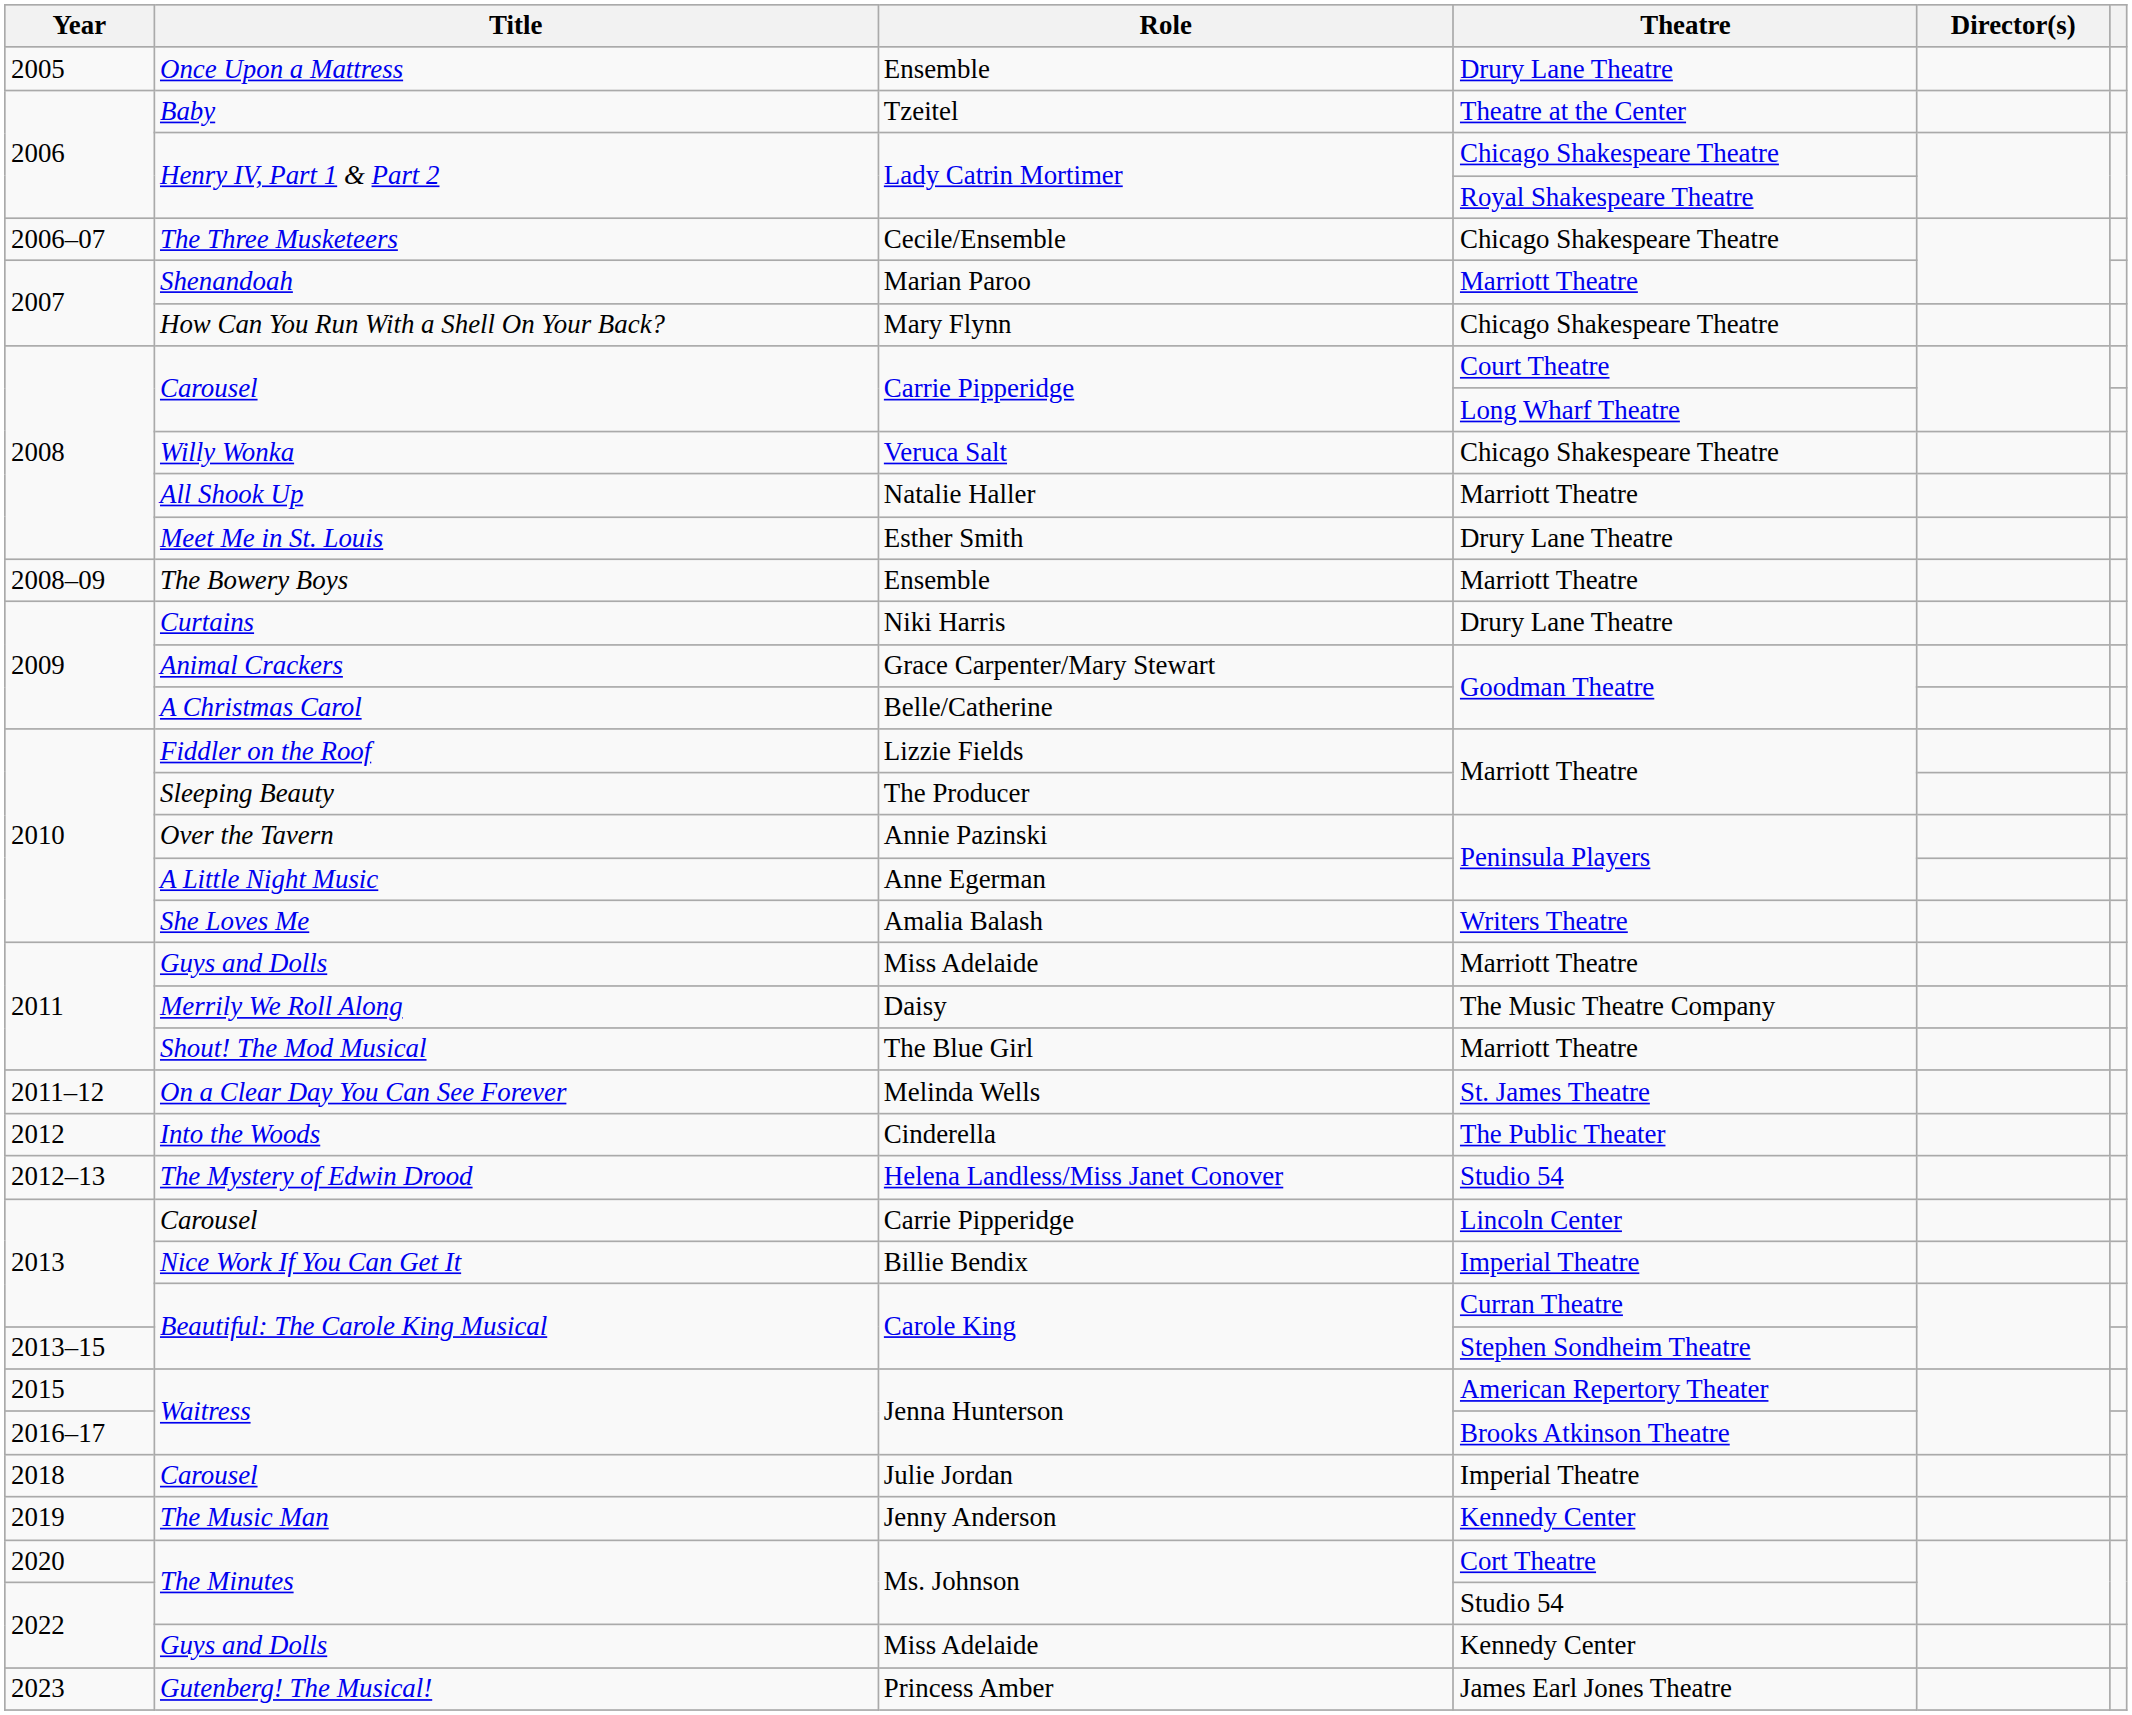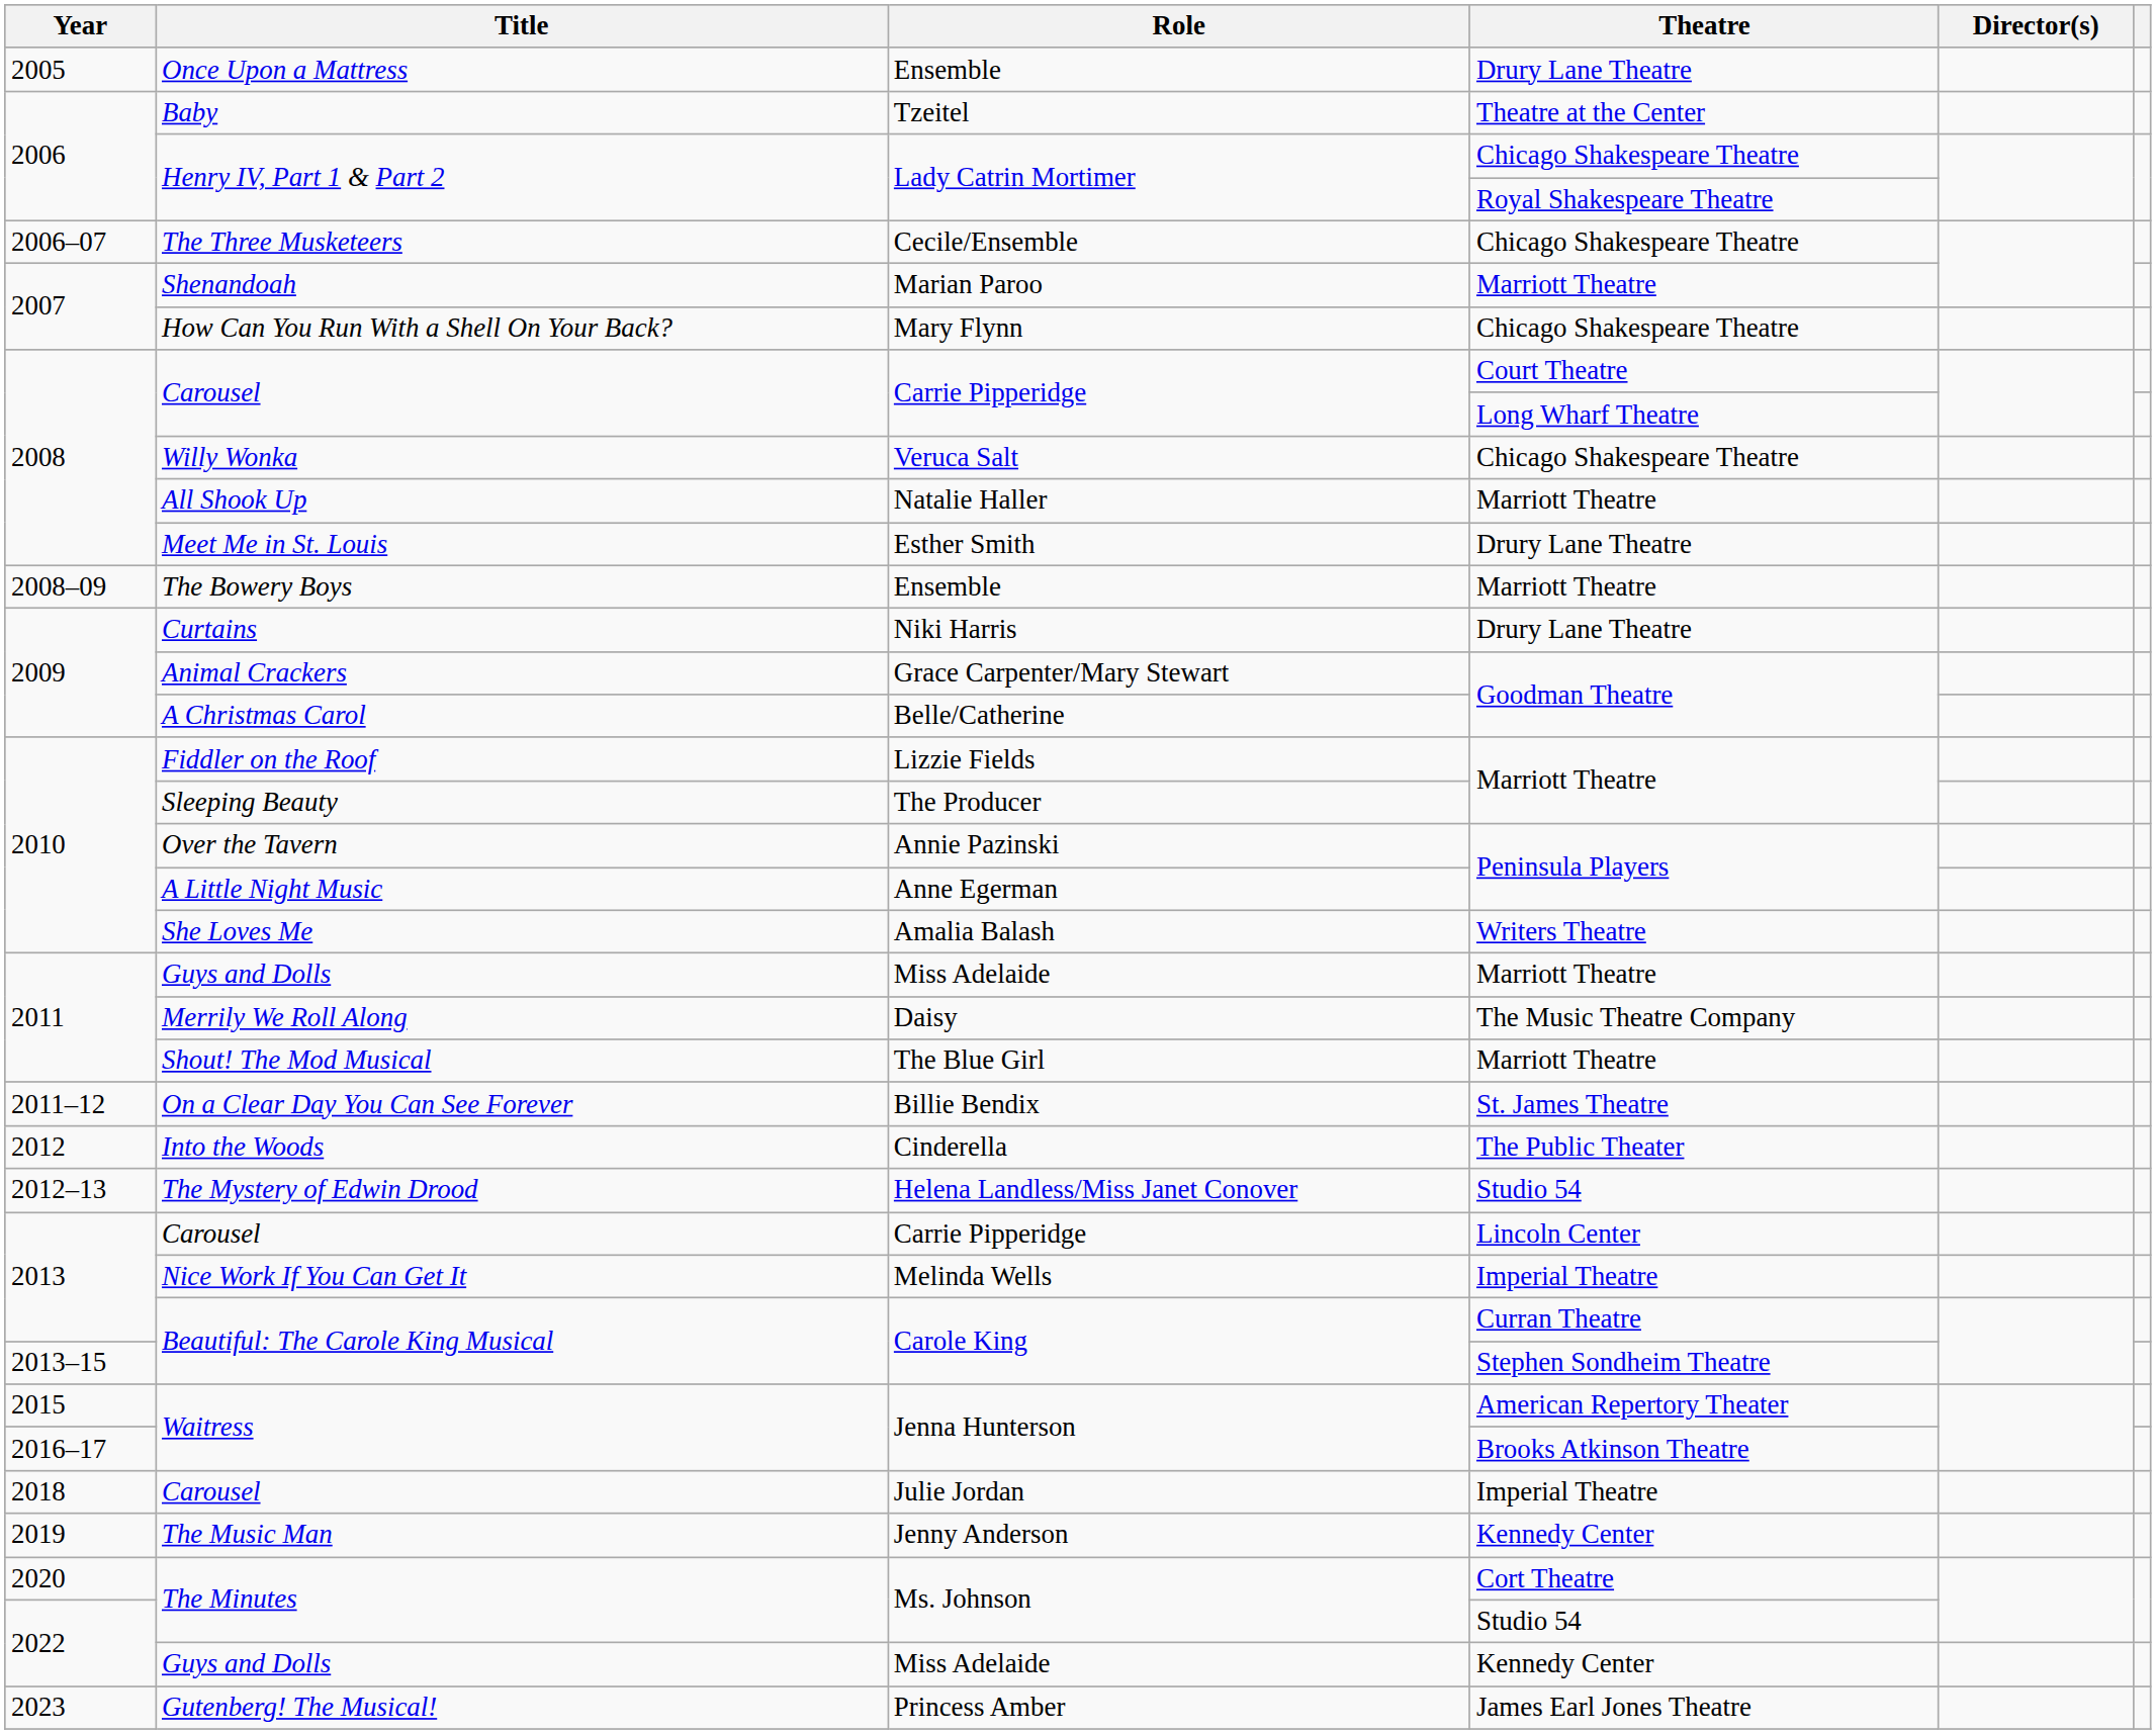 <table class="wikitable sortable" style="width:100%">
 <tr>
 <th>Year</th>
 <th>Title</th>
 <th>Role</th>
 <th>Theatre</th>
 <th>Director(s)</th>
 <th></th>
 </tr>
 <tr>
 <td>2005</td>
 <td><em><a href='#'>Once Upon a Mattress</a></em></td>
 <td>Ensemble </td>
 <td><a href='#'>Drury Lane Theatre</a></td>
 <td></td>
 <td></td>
 </tr>
 <tr>
 <td rowspan="3">2006</td>
 <td><em><a href='#'>Baby</a></em></td>
 <td>Tzeitel</td>
 <td><a href='#'>Theatre at the Center</a></td>
 <td></td>
 <td></td>
 </tr>
 <tr>
 <td rowspan="2"><em><a href='#'>Henry IV, Part 1</a> & <a href='#'>Part 2</a></em></td>
 <td rowspan="2"><a href='#'>Lady Catrin Mortimer</a> </td>
 <td><a href='#'>Chicago Shakespeare Theatre</a></td>
 <td rowspan=2></td>
 <td rowspan=2></td>
 </tr>
 <tr>
 <td><a href='#'>Royal Shakespeare Theatre</a></td>
 </tr>
 <tr>
 <td>2006–07</td>
 <td><em><a href='#'>The Three Musketeers</a></em></td>
 <td>Cecile/Ensemble</td>
 <td>Chicago Shakespeare Theatre</td>
 <td rowspan=2></td>
 <td></td>
 </tr>
 <tr>
 <td rowspan="2">2007</td>
 <td><em><a href='#'>Shenandoah</a></em></td>
 <td>Marian Paroo</td>
 <td><a href='#'>Marriott Theatre</a></td>
 <td></td>
 </tr>
 <tr>
 <td><em>How Can You Run With a Shell On Your Back?</em></td>
 <td>Mary Flynn</td>
 <td>Chicago Shakespeare Theatre</td>
 <td></td>
 <td></td>
 </tr>
 <tr>
 <td rowspan="5">2008</td>
 <td rowspan="2"><em><a href='#'>Carousel</a></em></td>
 <td rowspan="2"><a href='#'>Carrie Pipperidge</a></td>
 <td><a href='#'>Court Theatre</a></td>
 <td rowspan=2></td>
 <td></td>
 </tr>
 <tr>
 <td><a href='#'>Long Wharf Theatre</a></td>
 <td></td>
 </tr>
 <tr>
 <td><em><a href='#'>Willy Wonka</a></em></td>
 <td><a href='#'>Veruca Salt</a></td>
 <td>Chicago Shakespeare Theatre</td>
 <td></td>
 <td></td>
 </tr>
 <tr>
 <td><em><a href='#'>All Shook Up</a></em></td>
 <td>Natalie Haller</td>
 <td>Marriott Theatre</td>
 <td></td>
 <td></td>
 </tr>
 <tr>
 <td><em><a href='#'>Meet Me in St. Louis</a></em></td>
 <td>Esther Smith</td>
 <td>Drury Lane Theatre</td>
 <td></td>
 <td></td>
 </tr>
 <tr>
 <td>2008–09</td>
 <td><em>The Bowery Boys</em></td>
 <td>Ensemble</td>
 <td>Marriott Theatre</td>
 <td></td>
 <td></td>
 </tr>
 <tr>
 <td rowspan="3">2009</td>
 <td><em><a href='#'>Curtains</a></em></td>
 <td>Niki Harris</td>
 <td>Drury Lane Theatre</td>
 <td></td>
 <td></td>
 </tr>
 <tr>
 <td><em><a href='#'>Animal Crackers</a></em></td>
 <td>Grace Carpenter/Mary Stewart</td>
 <td rowspan="2"><a href='#'>Goodman Theatre</a></td>
 <td></td>
 <td></td>
 </tr>
 <tr>
 <td><em><a href='#'>A Christmas Carol</a></em></td>
 <td>Belle/Catherine</td>
 <td></td>
 <td></td>
 </tr>
 <tr>
 <td rowspan="5">2010</td>
 <td><em><a href='#'>Fiddler on the Roof</a></em></td>
 <td>Lizzie Fields</td>
 <td rowspan="2">Marriott Theatre</td>
 <td></td>
 <td></td>
 </tr>
 <tr>
 <td><em>Sleeping Beauty</em></td>
 <td>The Producer </td>
 <td></td>
 <td></td>
 </tr>
 <tr>
 <td><em>Over the Tavern</em></td>
 <td>Annie Pazinski</td>
 <td rowspan="2"><a href='#'>Peninsula Players</a></td>
 <td></td>
 <td></td>
 </tr>
 <tr>
 <td><em><a href='#'>A Little Night Music</a></em></td>
 <td>Anne Egerman</td>
 <td></td>
 <td></td>
 </tr>
 <tr>
 <td><em><a href='#'>She Loves Me</a></em></td>
 <td>Amalia Balash</td>
 <td><a href='#'>Writers Theatre</a></td>
 <td></td>
 <td></td>
 </tr>
 <tr>
 <td rowspan="3">2011</td>
 <td><em><a href='#'>Guys and Dolls</a></em></td>
 <td>Miss Adelaide</td>
 <td>Marriott Theatre</td>
 <td></td>
 <td></td>
 </tr>
 <tr>
 <td><em><a href='#'>Merrily We Roll Along</a></em></td>
 <td>Daisy</td>
 <td>The Music Theatre Company</td>
 <td></td>
 <td></td>
 </tr>
 <tr>
 <td><em><a href='#'>Shout! The Mod Musical</a></em></td>
 <td>The Blue Girl</td>
 <td>Marriott Theatre</td>
 <td></td>
 <td></td>
 </tr>
 <tr>
 <td>2011–12</td>
 <td><em><a href='#'>On a Clear Day You Can See Forever</a></em></td>
-<td>Melinda Wells</td>
+<td>Billie Bendix </td>
 <td><a href='#'>St. James Theatre</a></td>
 <td></td>
 <td></td>
 </tr>
 <tr>
 <td>2012</td>
 <td><em><a href='#'>Into the Woods</a></em></td>
 <td>Cinderella</td>
 <td><a href='#'>The Public Theater</a> </td>
 <td></td>
 <td></td>
 </tr>
 <tr>
 <td>2012–13</td>
 <td><em><a href='#'>The Mystery of Edwin Drood</a></em></td>
 <td><a href='#'>Helena Landless/Miss Janet Conover</a></td>
 <td><a href='#'>Studio 54</a></td>
 <td></td>
 <td></td>
 </tr>
 <tr>
 <td rowspan="3">2013</td>
 <td><em>Carousel</em></td>
 <td>Carrie Pipperidge</td>
 <td><a href='#'>Lincoln Center</a> </td>
 <td></td>
 <td></td>
 </tr>
 <tr>
 <td><em><a href='#'>Nice Work If You Can Get It</a></em></td>
-<td>Billie Bendix </td>
+<td>Melinda Wells</td>
 <td><a href='#'>Imperial Theatre</a></td>
 <td></td>
 <td></td>
 </tr>
 <tr>
 <td rowspan="2"><em><a href='#'>Beautiful: The Carole King Musical</a></em></td>
 <td rowspan="2"><a href='#'>Carole King</a></td>
 <td><a href='#'>Curran Theatre</a> </td>
 <td rowspan=2></td>
 <td></td>
 </tr>
 <tr>
 <td>2013–15</td>
 <td><a href='#'>Stephen Sondheim Theatre</a></td>
 <td></td>
 </tr>
 <tr>
 <td>2015</td>
 <td rowspan="2"><em><a href='#'>Waitress</a></em></td>
 <td rowspan="2">Jenna Hunterson</td>
 <td><a href='#'>American Repertory Theater</a> </td>
 <td rowspan=2></td>
 <td></td>
 </tr>
 <tr>
 <td>2016–17</td>
 <td><a href='#'>Brooks Atkinson Theatre</a></td>
 <td></td>
 </tr>
 <tr>
 <td>2018</td>
 <td><em><a href='#'>Carousel</a></em></td>
 <td>Julie Jordan</td>
 <td>Imperial Theatre</td>
 <td></td>
 <td></td>
 </tr>
 <tr>
 <td>2019</td>
 <td><em><a href='#'>The Music Man</a></em></td>
 <td>Jenny Anderson</td>
 <td><a href='#'>Kennedy Center</a> </td>
 <td></td>
 <td></td>
 </tr>
 <tr>
 <td>2020</td>
 <td rowspan="2"><em><a href='#'>The Minutes</a></em></td>
 <td rowspan="2">Ms. Johnson</td>
 <td><a href='#'>Cort Theatre</a></td>
 <td rowspan="2"></td>
 <td rowspan="2"></td>
 </tr>
 <tr>
 <td rowspan="2">2022</td>
 <td>Studio 54</td>
 </tr>
 <tr>
 <td><em><a href='#'>Guys and Dolls</a></em></td>
 <td>Miss Adelaide</td>
 <td>Kennedy Center </td>
 <td></td>
 <td></td>
 </tr>
 <tr>
 <td>2023</td>
 <td><em><a href='#'>Gutenberg! The Musical!</a></em></td>
 <td>Princess Amber</td>
 <td>James Earl Jones Theatre</td>
 <td></td>
 <td></td>
 </tr>
 </table>
